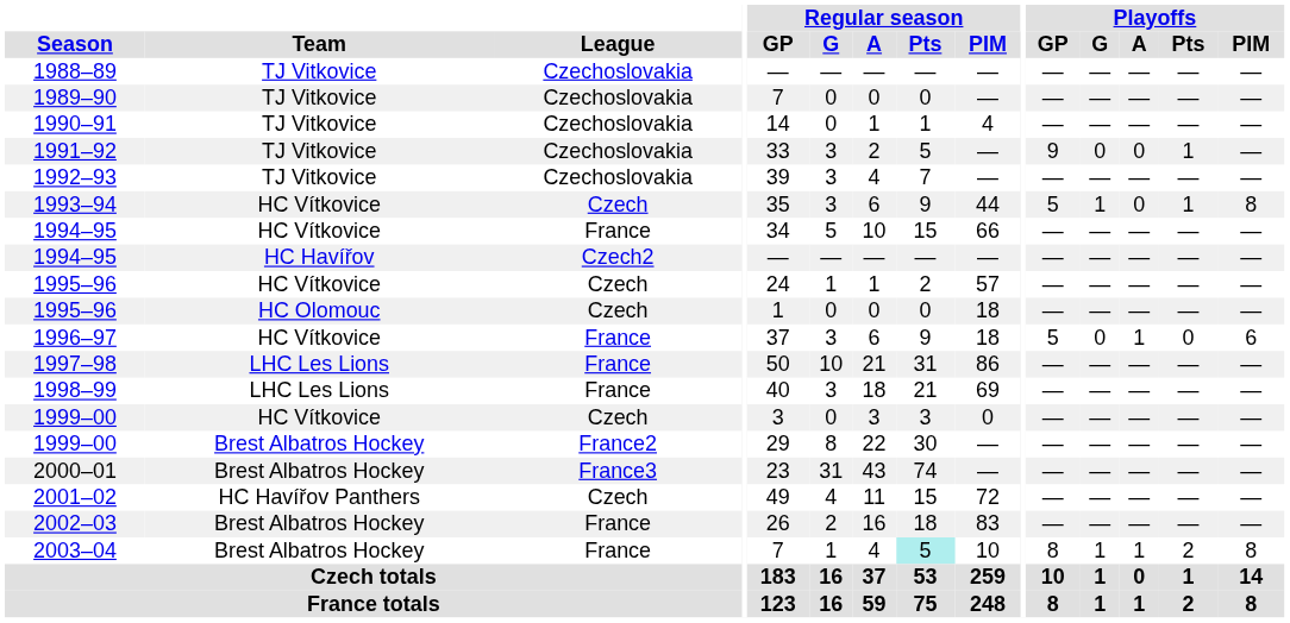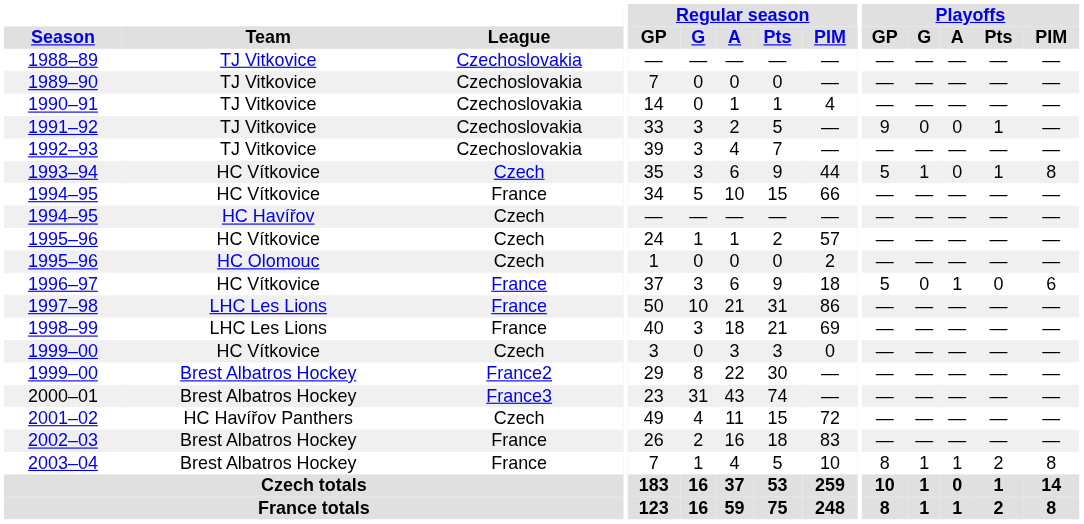 <table border="0" cellpadding="1" cellspacing="0" style="text-align:center; width:60em">
 <tr bgcolor="#e0e0e0">
 <th colspan="3" bgcolor="#ffffff"></th>
 <th rowspan="99" bgcolor="#ffffff"></th>
 <th colspan="5"><a href='#'>Regular season</a></th>
 <th rowspan="99" bgcolor="#ffffff"></th>
 <th colspan="5"><a href='#'>Playoffs</a></th>
 </tr>
 <tr bgcolor="#e0e0e0">
 <th><a href='#'>Season</a></th>
 <th>Team</th>
 <th>League</th>
 <th>GP</th>
 <th><a href='#'>G</a></th>
 <th><a href='#'>A</a></th>
 <th><a href='#'>Pts</a></th>
 <th><a href='#'>PIM</a></th>
 <th>GP</th>
 <th>G</th>
 <th>A</th>
 <th>Pts</th>
 <th>PIM</th>
 </tr>
 <tr>
 <td><a href='#'>1988–89</a></td>
 <td><a href='#'>TJ Vitkovice</a></td>
 <td><a href='#'>Czechoslovakia</a></td>
 <td>—</td>
 <td>—</td>
 <td>—</td>
 <td>—</td>
 <td>—</td>
 <td>—</td>
 <td>—</td>
 <td>—</td>
 <td>—</td>
 <td>—</td>
 </tr>
 <tr bgcolor="#f0f0f0">
 <td><a href='#'>1989–90</a></td>
 <td>TJ Vitkovice</td>
 <td>Czechoslovakia</td>
 <td>7</td>
 <td>0</td>
 <td>0</td>
 <td>0</td>
 <td>—</td>
 <td>—</td>
 <td>—</td>
 <td>—</td>
 <td>—</td>
 <td>—</td>
 </tr>
 <tr>
 <td><a href='#'>1990–91</a></td>
 <td>TJ Vitkovice</td>
 <td>Czechoslovakia</td>
 <td>14</td>
 <td>0</td>
 <td>1</td>
 <td>1</td>
 <td>4</td>
 <td>—</td>
 <td>—</td>
 <td>—</td>
 <td>—</td>
 <td>—</td>
 </tr>
 <tr bgcolor="#f0f0f0">
 <td><a href='#'>1991–92</a></td>
 <td>TJ Vitkovice</td>
 <td>Czechoslovakia</td>
 <td>33</td>
 <td>3</td>
 <td>2</td>
 <td>5</td>
 <td>—</td>
 <td>9</td>
 <td>0</td>
 <td>0</td>
 <td>1</td>
 <td>—</td>
 </tr>
 <tr>
 <td><a href='#'>1992–93</a></td>
 <td>TJ Vitkovice</td>
 <td>Czechoslovakia</td>
 <td>39</td>
 <td>3</td>
 <td>4</td>
 <td>7</td>
 <td>—</td>
 <td>—</td>
 <td>—</td>
 <td>—</td>
 <td>—</td>
 <td>—</td>
 </tr>
 <tr bgcolor="#f0f0f0">
 <td><a href='#'>1993–94</a></td>
 <td>HC Vítkovice</td>
 <td><a href='#'>Czech</a></td>
 <td>35</td>
 <td>3</td>
 <td>6</td>
 <td>9</td>
 <td>44</td>
 <td>5</td>
 <td>1</td>
 <td>0</td>
 <td>1</td>
 <td>8</td>
 </tr>
 <tr>
 <td><a href='#'>1994–95</a></td>
 <td>HC Vítkovice</td>
 <td>France</td>
 <td>34</td>
 <td>5</td>
 <td>10</td>
 <td>15</td>
 <td>66</td>
 <td>—</td>
 <td>—</td>
 <td>—</td>
 <td>—</td>
 <td>—</td>
 </tr>
 <tr bgcolor="#f0f0f0">
 <td><a href='#'>1994–95</a></td>
 <td><a href='#'>HC Havířov</a></td>
-<td><a href='#'>Czech2</a></td>
+<td>Czech</td>
 <td>—</td>
 <td>—</td>
 <td>—</td>
 <td>—</td>
 <td>—</td>
 <td>—</td>
 <td>—</td>
 <td>—</td>
 <td>—</td>
 <td>—</td>
 </tr>
 <tr>
 <td><a href='#'>1995–96</a></td>
 <td>HC Vítkovice</td>
 <td>Czech</td>
 <td>24</td>
 <td>1</td>
 <td>1</td>
 <td>2</td>
 <td>57</td>
 <td>—</td>
 <td>—</td>
 <td>—</td>
 <td>—</td>
 <td>—</td>
 </tr>
 <tr bgcolor="#f0f0f0">
 <td><a href='#'>1995–96</a></td>
 <td><a href='#'>HC Olomouc</a></td>
 <td>Czech</td>
 <td>1</td>
 <td>0</td>
 <td>0</td>
 <td>0</td>
-<td>18</td>
+<td>2</td>
 <td>—</td>
 <td>—</td>
 <td>—</td>
 <td>—</td>
 <td>—</td>
 </tr>
 <tr>
 <td><a href='#'>1996–97</a></td>
 <td>HC Vítkovice</td>
 <td><a href='#'>France</a></td>
 <td>37</td>
 <td>3</td>
 <td>6</td>
 <td>9</td>
 <td>18</td>
 <td>5</td>
 <td>0</td>
 <td>1</td>
 <td>0</td>
 <td>6</td>
 </tr>
 <tr bgcolor="#f0f0f0">
 <td><a href='#'>1997–98</a></td>
 <td><a href='#'>LHC Les Lions</a></td>
 <td><a href='#'>France</a></td>
 <td>50</td>
 <td>10</td>
 <td>21</td>
 <td>31</td>
 <td>86</td>
 <td>—</td>
 <td>—</td>
 <td>—</td>
 <td>—</td>
 <td>—</td>
 </tr>
 <tr>
 <td><a href='#'>1998–99</a></td>
 <td>LHC Les Lions</td>
 <td>France</td>
 <td>40</td>
 <td>3</td>
 <td>18</td>
 <td>21</td>
 <td>69</td>
 <td>—</td>
 <td>—</td>
 <td>—</td>
 <td>—</td>
 <td>—</td>
 </tr>
 <tr bgcolor="#f0f0f0">
 <td><a href='#'>1999–00</a></td>
 <td>HC Vítkovice</td>
 <td>Czech</td>
 <td>3</td>
 <td>0</td>
 <td>3</td>
 <td>3</td>
 <td>0</td>
 <td>—</td>
 <td>—</td>
 <td>—</td>
 <td>—</td>
 <td>—</td>
 </tr>
 <tr>
 <td><a href='#'>1999–00</a></td>
 <td><a href='#'>Brest Albatros Hockey</a></td>
 <td><a href='#'>France2</a></td>
 <td>29</td>
 <td>8</td>
 <td>22</td>
 <td>30</td>
 <td>—</td>
 <td>—</td>
 <td>—</td>
 <td>—</td>
 <td>—</td>
 <td>—</td>
 </tr>
 <tr bgcolor="#f0f0f0">
 <td>2000–01</td>
 <td>Brest Albatros Hockey</td>
 <td><a href='#'>France3</a></td>
 <td>23</td>
 <td>31</td>
 <td>43</td>
 <td>74</td>
 <td>—</td>
 <td>—</td>
 <td>—</td>
 <td>—</td>
 <td>—</td>
 <td>—</td>
 </tr>
 <tr>
 <td><a href='#'>2001–02</a></td>
 <td>HC Havířov Panthers</td>
 <td>Czech</td>
 <td>49</td>
 <td>4</td>
 <td>11</td>
 <td>15</td>
 <td>72</td>
 <td>—</td>
 <td>—</td>
 <td>—</td>
 <td>—</td>
 <td>—</td>
 </tr>
 <tr bgcolor="#f0f0f0">
 <td><a href='#'>2002–03</a></td>
 <td>Brest Albatros Hockey</td>
 <td>France</td>
 <td>26</td>
 <td>2</td>
 <td>16</td>
 <td>18</td>
 <td>83</td>
 <td>—</td>
 <td>—</td>
 <td>—</td>
 <td>—</td>
 <td>—</td>
 </tr>
 <tr>
 <td><a href='#'>2003–04</a></td>
 <td>Brest Albatros Hockey</td>
 <td>France</td>
 <td>7</td>
 <td>1</td>
 <td>4</td>
-<td style="background: paleturquoise;">5</td>
+<td>5</td>
 <td>10</td>
 <td>8</td>
 <td>1</td>
 <td>1</td>
 <td>2</td>
 <td>8</td>
 </tr>
 <tr>
 </tr>
 <tr ALIGN="center" bgcolor="#e0e0e0">
 <th colspan="3">Czech totals</th>
 <th ALIGN="center">183</th>
 <th ALIGN="center">16</th>
 <th ALIGN="center">37</th>
 <th ALIGN="center">53</th>
 <th ALIGN="center">259</th>
 <th ALIGN="center">10</th>
 <th ALIGN="center">1</th>
 <th ALIGN="center">0</th>
 <th ALIGN="center">1</th>
 <th ALIGN="center">14</th>
 </tr>
 <tr>
 </tr>
 <tr ALIGN="center" bgcolor="#e0e0e0">
 <th colspan="3">France totals</th>
 <th ALIGN="center">123</th>
 <th ALIGN="center">16</th>
 <th ALIGN="center">59</th>
 <th ALIGN="center">75</th>
 <th ALIGN="center">248</th>
 <th ALIGN="center">8</th>
 <th ALIGN="center">1</th>
 <th ALIGN="center">1</th>
 <th ALIGN="center">2</th>
 <th ALIGN="center">8</th>
 </tr>
 </table>
